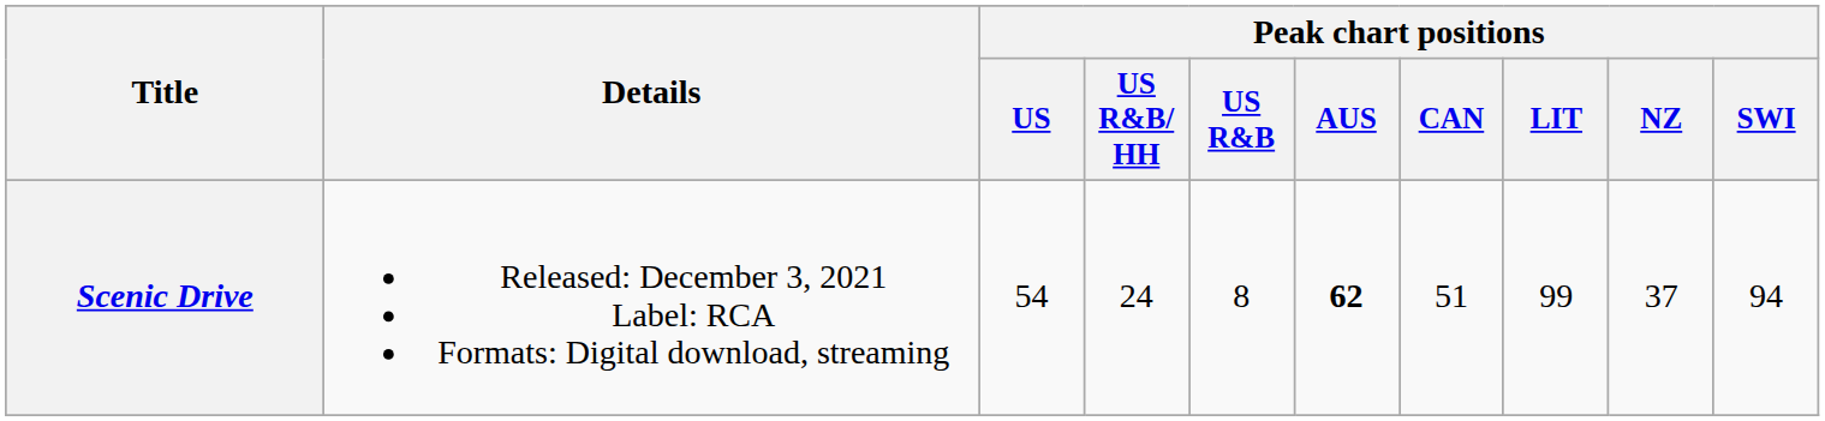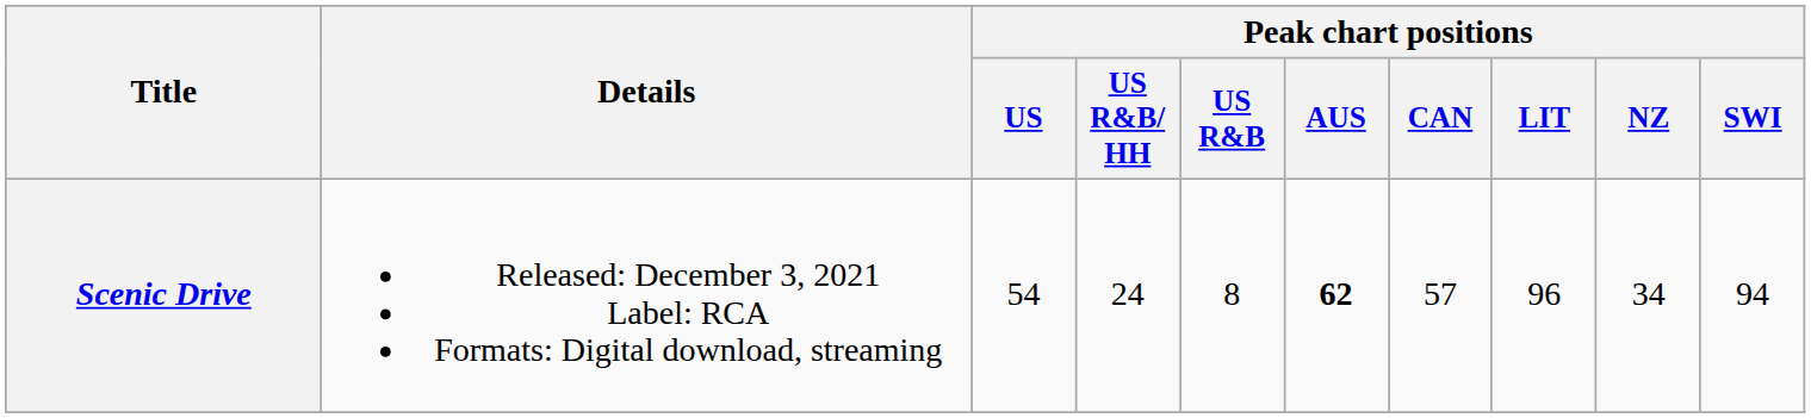 <table class="wikitable plainrowheaders" style="text-align:center;">
 <tr>
 <th scope="col" rowspan="2" style="width:9em;">Title</th>
 <th scope="col" rowspan="2" style="width:19em;">Details</th>
 <th scope="col" colspan="8">Peak chart positions</th>
 </tr>
 <tr>
 <th scope="col" style="width:3em;font-size:90%;"><a href='#'>US</a><br></th>
 <th scope="col" style="width:3em;font-size:90%;"><a href='#'>US<br>R&B/<br>HH</a><br></th>
 <th scope="col" style="width:3em;font-size:90%;"><a href='#'>US R&B</a><br></th>
 <th scope="col" style="width:3em;font-size:90%;"><a href='#'>AUS</a><br></th>
 <th scope="col" style="width:3em;font-size:90%;"><a href='#'>CAN</a><br></th>
 <th scope="col" style="width:3em;font-size:90%;"><a href='#'>LIT</a><br></th>
 <th scope="col" style="width:3em;font-size:90%;"><a href='#'>NZ</a><br></th>
 <th scope="col" style="width:3em;font-size:90%;"><a href='#'>SWI</a><br></th>
 </tr>
 <tr>
 <th scope="row"><em><a href='#'>Scenic Drive</a></em></th>
 <td><br><ul><li>Released: December 3, 2021</li><li>Label: RCA</li><li>Formats: Digital download, streaming</li></ul></td>
 <td>54</td>
 <td>24</td>
 <td>8</td>
 <td><strong>62</strong></td>
-<td>51</td>
-<td>99</td>
-<td>37</td>
+<td>57</td>
+<td>96</td>
+<td>34</td>
 <td>94</td>
 </tr>
 </table>
